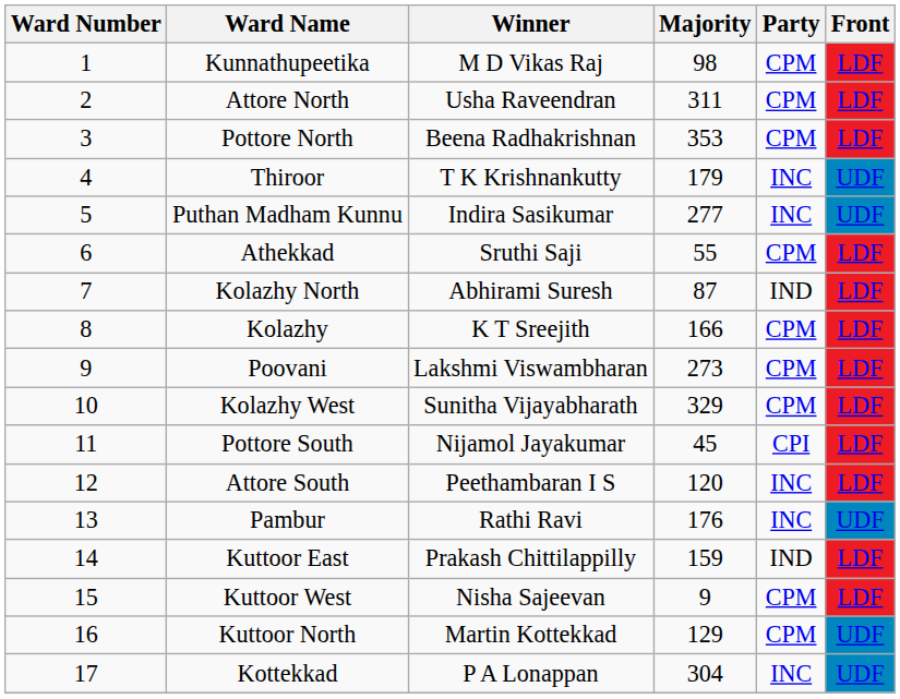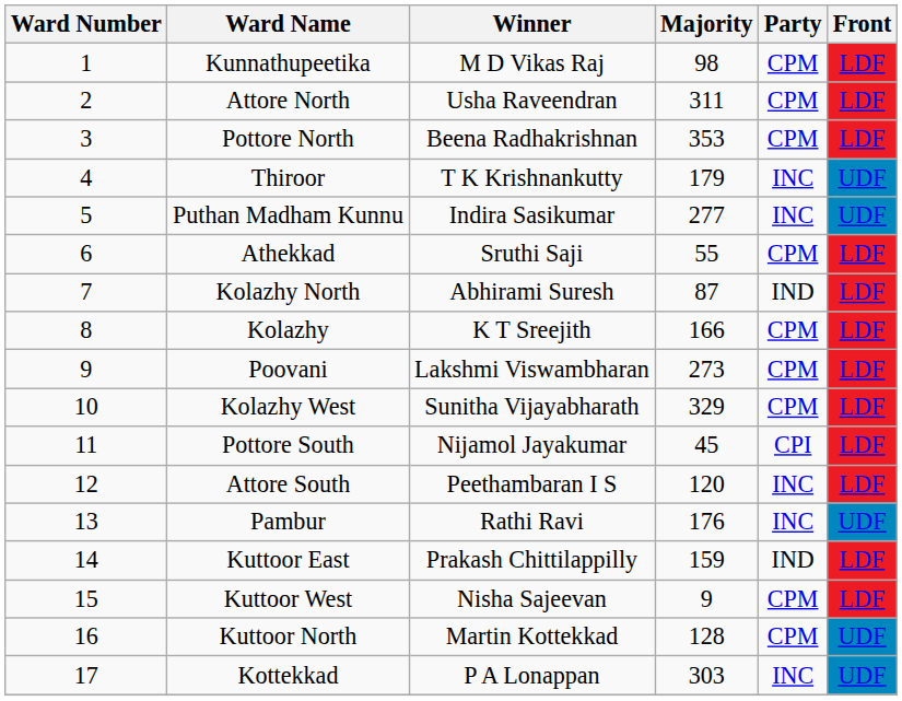 <table class="wikitable sortable">
 <tr>
 <th scope="col">Ward Number</th>
 <th scope="col">Ward Name</th>
 <th scope="col">Winner</th>
 <th scope="col">Majority</th>
 <th scope="col">Party</th>
 <th scope="col">Front</th>
 </tr>
 <tr>
 <td align="center">1</td>
 <td align="center">Kunnathupeetika</td>
 <td align="center">M D Vikas Raj</td>
 <td align="center">98</td>
 <td align="center"><a href='#'>CPM</a></td>
 <td align="center" style="background:#ED1C24; color:black;"><a href='#'>LDF</a></td>
 </tr>
 <tr>
 <td align="center">2</td>
 <td align="center">Attore North</td>
 <td align="center">Usha Raveendran</td>
 <td align="center">311</td>
 <td align="center"><a href='#'>CPM</a></td>
 <td align="center" style="background:#ED1C24; color:black;"><a href='#'>LDF</a></td>
 </tr>
 <tr>
 <td align="center">3</td>
 <td align="center">Pottore North</td>
 <td align="center">Beena Radhakrishnan</td>
 <td align="center">353</td>
 <td align="center"><a href='#'>CPM</a></td>
 <td align="center" style="background:#ED1C24; color:black;"><a href='#'>LDF</a></td>
 </tr>
 <tr>
 <td align="center">4</td>
 <td align="center">Thiroor</td>
 <td align="center">T K Krishnankutty</td>
 <td align="center">179</td>
 <td align="center"><a href='#'>INC</a></td>
 <td align="center" style="background:#0087BD; color:black;"><a href='#'>UDF</a></td>
 </tr>
 <tr>
 <td align="center">5</td>
 <td align="center">Puthan Madham Kunnu</td>
 <td align="center">Indira Sasikumar</td>
 <td align="center">277</td>
 <td align="center"><a href='#'>INC</a></td>
 <td align="center" style="background:#0087BD; color:black;"><a href='#'>UDF</a></td>
 </tr>
 <tr>
 <td align="center">6</td>
 <td align="center">Athekkad</td>
 <td align="center">Sruthi Saji</td>
 <td align="center">55</td>
 <td align="center"><a href='#'>CPM</a></td>
 <td align="center" style="background:#ED1C24; color:black;"><a href='#'>LDF</a></td>
 </tr>
 <tr>
 <td align="center">7</td>
 <td align="center">Kolazhy North</td>
 <td align="center">Abhirami Suresh</td>
 <td align="center">87</td>
 <td align="center">IND</td>
 <td align="center" style="background:#ED1C24; color:black;"><a href='#'>LDF</a></td>
 </tr>
 <tr>
 <td align="center">8</td>
 <td align="center">Kolazhy</td>
 <td align="center">K T Sreejith</td>
 <td align="center">166</td>
 <td align="center"><a href='#'>CPM</a></td>
 <td align="center" style="background:#ED1C24; color:black;"><a href='#'>LDF</a></td>
 </tr>
 <tr>
 <td align="center">9</td>
 <td align="center">Poovani</td>
 <td align="center">Lakshmi Viswambharan</td>
 <td align="center">273</td>
 <td align="center"><a href='#'>CPM</a></td>
 <td align="center" style="background:#ED1C24; color:black;"><a href='#'>LDF</a></td>
 </tr>
 <tr>
 <td align="center">10</td>
 <td align="center">Kolazhy West</td>
 <td align="center">Sunitha Vijayabharath</td>
 <td align="center">329</td>
 <td align="center"><a href='#'>CPM</a></td>
 <td align="center" style="background:#ED1C24; color:black;"><a href='#'>LDF</a></td>
 </tr>
 <tr>
 <td align="center">11</td>
 <td align="center">Pottore South</td>
 <td align="center">Nijamol Jayakumar</td>
 <td align="center">45</td>
 <td align="center"><a href='#'>CPI</a></td>
 <td align="center" style="background:#ED1C24; color:black;"><a href='#'>LDF</a></td>
 </tr>
 <tr>
 <td align="center">12</td>
 <td align="center">Attore South</td>
 <td align="center">Peethambaran I S</td>
 <td align="center">120</td>
 <td align="center"><a href='#'>INC</a></td>
 <td align="center" style="background:#ED1C24; color:black;"><a href='#'>LDF</a></td>
 </tr>
 <tr>
 <td align="center">13</td>
 <td align="center">Pambur</td>
 <td align="center">Rathi Ravi</td>
 <td align="center">176</td>
 <td align="center"><a href='#'>INC</a></td>
 <td align="center" style="background:#0087BD; color:black;"><a href='#'>UDF</a></td>
 </tr>
 <tr>
 <td align="center">14</td>
 <td align="center">Kuttoor East</td>
 <td align="center">Prakash Chittilappilly</td>
 <td align="center">159</td>
 <td align="center">IND</td>
 <td align="center" style="background:#ED1C24; color:black;"><a href='#'>LDF</a></td>
 </tr>
 <tr>
 <td align="center">15</td>
 <td align="center">Kuttoor West</td>
 <td align="center">Nisha Sajeevan</td>
 <td align="center">9</td>
 <td align="center"><a href='#'>CPM</a></td>
 <td align="center" style="background:#ED1C24; color:black;"><a href='#'>LDF</a></td>
 </tr>
 <tr>
 <td align="center">16</td>
 <td align="center">Kuttoor North</td>
 <td align="center">Martin Kottekkad</td>
-<td align="center">129</td>
+<td align="center">128</td>
 <td align="center"><a href='#'>CPM</a></td>
 <td align="center" style="background:#0087BD; color:black;"><a href='#'>UDF</a></td>
 </tr>
 <tr>
 <td align="center">17</td>
 <td align="center">Kottekkad</td>
 <td align="center">P A Lonappan</td>
-<td align="center">304</td>
+<td align="center">303</td>
 <td align="center"><a href='#'>INC</a></td>
 <td align="center" style="background:#0087BD; color:black;"><a href='#'>UDF</a></td>
 </tr>
 <tr>
 </tr>
 </table>
